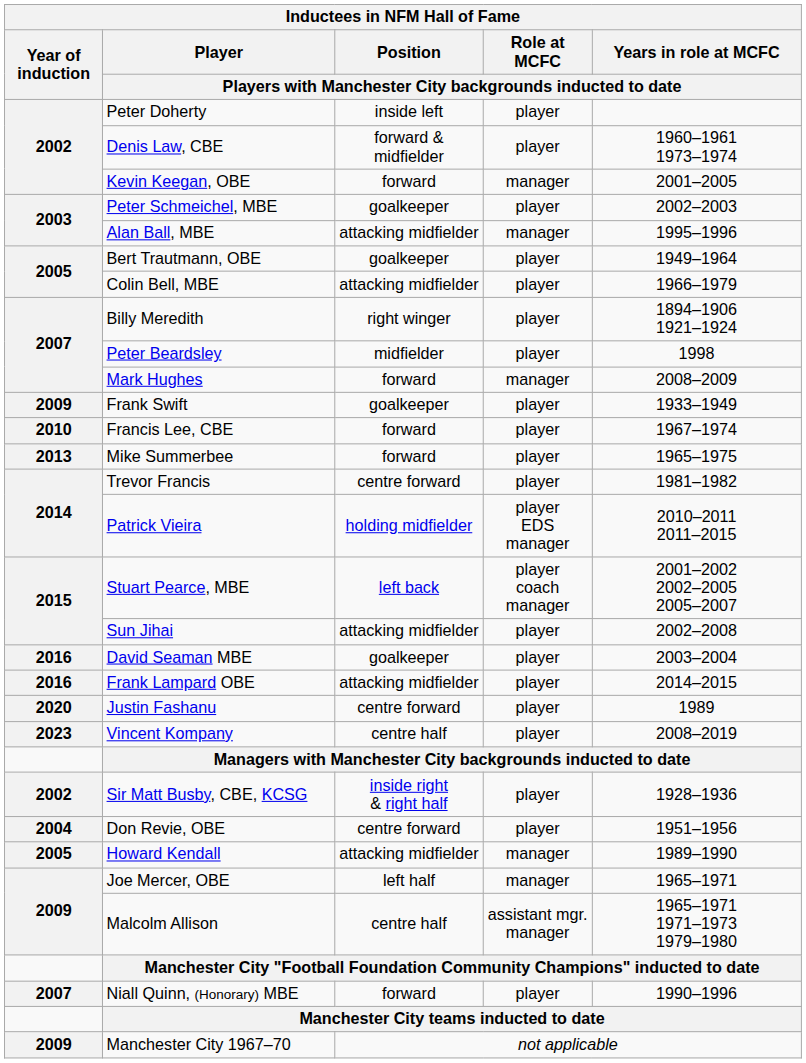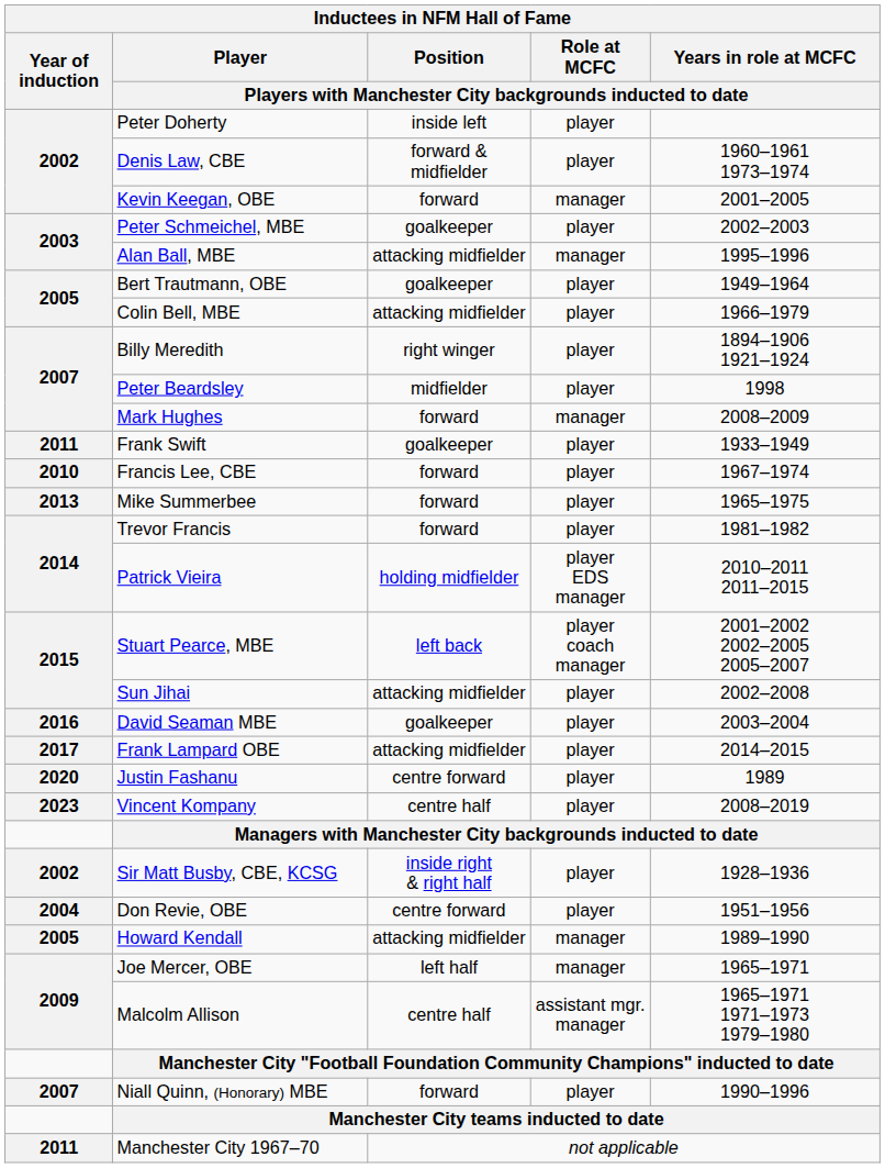 <table class="wikitable collapsible uncollapsed" style="text-align:center">
 <tr>
 <th colspan="5" style="width:194px;">Inductees in NFM Hall of Fame</th>
 </tr>
 <tr>
 <th rowspan="2" style="width:70px;">Year of induction</th>
 <th style="width:222px;">Player</th>
 <th style="width:140px;">Position</th>
 <th style="width:100px;">Role at MCFC</th>
 <th style="width:200px;">Years in role at MCFC</th>
 </tr>
 <tr>
 <th colspan="4">Players with Manchester City backgrounds inducted to date</th>
 </tr>
 <tr>
 <th rowspan="3">2002</th>
 <td style="text-align:left;"> Peter Doherty</td>
 <td>inside left</td>
 <td>player</td>
 <td></td>
 </tr>
 <tr>
 <td style="text-align:left;"> <a href='#'>Denis Law</a>, CBE</td>
 <td>forward & midfielder</td>
 <td>player</td>
 <td>1960–1961<br>1973–1974</td>
 </tr>
 <tr>
 <td style="text-align:left;"> <a href='#'>Kevin Keegan</a>, OBE</td>
 <td>forward</td>
 <td>manager</td>
 <td>2001–2005</td>
 </tr>
 <tr>
 <th rowspan="2">2003</th>
 <td style="text-align:left;"> <a href='#'>Peter Schmeichel</a>, MBE</td>
 <td>goalkeeper</td>
 <td>player</td>
 <td>2002–2003</td>
 </tr>
 <tr>
 <td style="text-align:left;"> <a href='#'>Alan Ball</a>, MBE</td>
 <td>attacking midfielder</td>
 <td>manager</td>
 <td>1995–1996</td>
 </tr>
 <tr>
 <th rowspan="2">2005</th>
 <td style="text-align:left;"> Bert Trautmann, OBE</td>
 <td>goalkeeper</td>
 <td>player</td>
 <td>1949–1964</td>
 </tr>
 <tr>
 <td style="text-align:left;"> Colin Bell, MBE</td>
 <td>attacking midfielder</td>
 <td>player</td>
 <td>1966–1979</td>
 </tr>
 <tr>
 <th rowspan="3">2007</th>
 <td style="text-align:left;"> Billy Meredith</td>
 <td>right winger</td>
 <td>player</td>
 <td>1894–1906<br>1921–1924</td>
 </tr>
 <tr>
 <td style="text-align:left;"> <a href='#'>Peter Beardsley</a></td>
 <td>midfielder</td>
 <td>player</td>
 <td>1998</td>
 </tr>
 <tr>
 <td style="text-align:left;"> <a href='#'>Mark Hughes</a></td>
 <td>forward</td>
 <td>manager</td>
 <td>2008–2009</td>
 </tr>
 <tr>
-<th>2009</th>
+<th>2011</th>
 <td style="text-align:left;"> Frank Swift</td>
 <td>goalkeeper</td>
 <td>player</td>
 <td>1933–1949</td>
 </tr>
 <tr>
 <th>2010</th>
 <td style="text-align:left;"> Francis Lee, CBE</td>
 <td>forward</td>
 <td>player</td>
 <td>1967–1974</td>
 </tr>
 <tr>
 <th>2013</th>
 <td style="text-align:left;"> Mike Summerbee</td>
 <td>forward</td>
 <td>player</td>
 <td>1965–1975</td>
 </tr>
 <tr>
 <th rowspan="2">2014</th>
 <td style="text-align:left;"> Trevor Francis</td>
-<td>centre forward</td>
+<td>forward</td>
 <td>player</td>
 <td>1981–1982</td>
 </tr>
 <tr>
 <td style="text-align:left;"> <a href='#'>Patrick Vieira</a></td>
 <td><a href='#'>holding midfielder</a></td>
 <td>player <br> EDS manager</td>
 <td>2010–2011 <br> 2011–2015</td>
 </tr>
 <tr>
 <th rowspan="2">2015</th>
 <td style="text-align:left;"> <a href='#'>Stuart Pearce</a>, MBE</td>
 <td><a href='#'>left back</a></td>
 <td>player <br> coach <br> manager</td>
 <td>2001–2002 <br> 2002–2005 <br> 2005–2007</td>
 </tr>
 <tr>
 <td style="text-align:left;"> <a href='#'>Sun Jihai</a></td>
 <td>attacking midfielder</td>
 <td>player</td>
 <td>2002–2008</td>
 </tr>
 <tr>
 <th>2016</th>
 <td style="text-align:left;"> <a href='#'>David Seaman</a> MBE</td>
 <td>goalkeeper</td>
 <td>player</td>
 <td>2003–2004</td>
 </tr>
 <tr>
-<th>2016</th>
+<th>2017</th>
 <td style="text-align:left;"> <a href='#'>Frank Lampard</a> OBE</td>
 <td>attacking midfielder</td>
 <td>player</td>
 <td>2014–2015</td>
 </tr>
 <tr>
 <th>2020</th>
 <td style="text-align:left;"> <a href='#'>Justin Fashanu</a></td>
 <td>centre forward</td>
 <td>player</td>
 <td>1989</td>
 </tr>
 <tr>
 <th>2023</th>
 <td style="text-align:left;"> <a href='#'>Vincent Kompany</a></td>
 <td>centre half</td>
 <td>player</td>
 <td>2008–2019</td>
 </tr>
 <tr>
 <td style="width:90px;"></td>
 <th colspan="4">Managers with Manchester City backgrounds inducted to date</th>
 </tr>
 <tr>
 <th>2002</th>
 <td style="text-align:left;"> <a href='#'>Sir Matt Busby</a>, CBE, <a href='#'>KCSG</a></td>
 <td><a href='#'>inside right</a> <br> & <a href='#'>right half</a></td>
 <td>player</td>
 <td>1928–1936</td>
 </tr>
 <tr>
 <th>2004</th>
 <td style="text-align:left;"> Don Revie, OBE</td>
 <td>centre forward</td>
 <td>player</td>
 <td>1951–1956</td>
 </tr>
 <tr>
 <th>2005</th>
 <td style="text-align:left;"> <a href='#'>Howard Kendall</a></td>
 <td>attacking midfielder</td>
 <td>manager</td>
 <td>1989–1990</td>
 </tr>
 <tr>
 <th rowspan="2">2009</th>
 <td style="text-align:left;"> Joe Mercer, OBE</td>
 <td>left half</td>
 <td>manager</td>
 <td>1965–1971</td>
 </tr>
 <tr>
 <td style="text-align:left;"> Malcolm Allison</td>
 <td>centre half</td>
 <td>assistant mgr. <br> manager</td>
 <td>1965–1971 <br> 1971–1973<br>1979–1980</td>
 </tr>
 <tr>
 <td style="width:90px;"></td>
 <th colspan="4">Manchester City "Football Foundation Community Champions" inducted to date</th>
 </tr>
 <tr>
 <th>2007</th>
 <td style="text-align:left;"> Niall Quinn, <small>(Honorary)</small> MBE</td>
 <td>forward</td>
 <td>player</td>
 <td>1990–1996</td>
 </tr>
 <tr>
 <td style="width:90px;"></td>
 <th colspan="4">Manchester City teams inducted to date</th>
 </tr>
 <tr>
-<th>2009</th>
+<th>2011</th>
 <td style="text-align:left;"> Manchester City 1967–70</td>
 <td colspan="3"><em>not applicable</em></td>
 </tr>
 </table>
